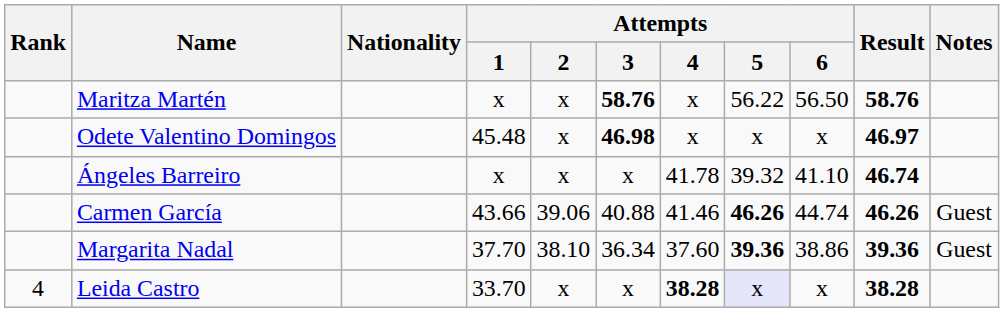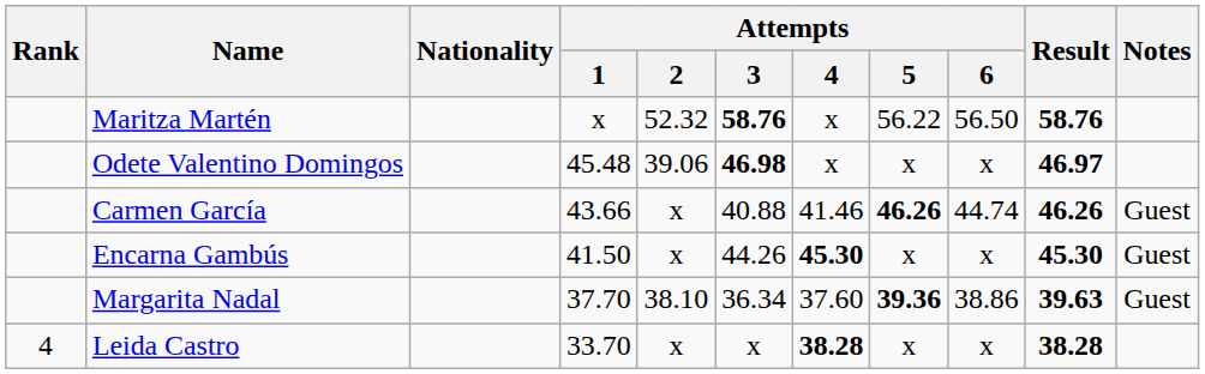 <table class="wikitable sortable" style="text-align:center">
 <tr>
 <th rowspan=2>Rank</th>
 <th rowspan=2>Name</th>
 <th rowspan=2>Nationality</th>
 <th colspan=6>Attempts</th>
 <th rowspan=2>Result</th>
 <th rowspan=2>Notes</th>
 </tr>
 <tr>
 <th>1</th>
 <th>2</th>
 <th>3</th>
 <th>4</th>
 <th>5</th>
 <th>6</th>
 </tr>
 <tr>
 <td align=center></td>
 <td align=left><a href='#'>Maritza Martén</a></td>
 <td align=left></td>
 <td>x</td>
-<td>x</td>
+<td>52.32</td>
 <td><strong>58.76</strong></td>
 <td>x</td>
 <td>56.22</td>
 <td>56.50</td>
 <td><strong>58.76</strong></td>
 <td></td>
 </tr>
 <tr>
 <td align=center></td>
 <td align=left><a href='#'>Odete Valentino Domingos</a></td>
 <td align=left></td>
 <td>45.48</td>
-<td>x</td>
+<td>39.06</td>
 <td><strong>46.98</strong></td>
 <td>x</td>
 <td>x</td>
 <td>x</td>
 <td><strong>46.97</strong></td>
 <td></td>
 </tr>
 <tr>
 <td align=center></td>
-<td align=left><a href='#'>Ángeles Barreiro</a></td>
-<td align=left></td>
-<td>x</td>
-<td>x</td>
-<td>x</td>
-<td>41.78</td>
-<td>39.32</td>
-<td>41.10</td>
-<td><strong>46.74</strong></td>
-<td></td>
-</tr>
-<tr>
-<td align=center></td>
 <td align=left><a href='#'>Carmen García</a></td>
 <td align=left></td>
 <td>43.66</td>
-<td>39.06</td>
+<td>x</td>
 <td>40.88</td>
 <td>41.46</td>
 <td><strong>46.26</strong></td>
 <td>44.74</td>
 <td><strong>46.26</strong></td>
+<td>Guest</td>
+</tr>
+<tr>
+<td align=center></td>
+<td align=left><a href='#'>Encarna Gambús</a></td>
+<td align=left></td>
+<td>41.50</td>
+<td>x</td>
+<td>44.26</td>
+<td><strong>45.30</strong></td>
+<td>x</td>
+<td>x</td>
+<td><strong>45.30</strong></td>
 <td>Guest</td>
 </tr>
 <tr>
 <td align=center></td>
 <td align=left><a href='#'>Margarita Nadal</a></td>
 <td align=left></td>
 <td>37.70</td>
 <td>38.10</td>
 <td>36.34</td>
 <td>37.60</td>
 <td><strong>39.36</strong></td>
 <td>38.86</td>
-<td><strong>39.36</strong></td>
+<td><strong>39.63</strong></td>
 <td>Guest</td>
 </tr>
 <tr>
 <td align=center>4</td>
 <td align=left><a href='#'>Leida Castro</a></td>
 <td align=left></td>
 <td>33.70</td>
 <td>x</td>
 <td>x</td>
 <td><strong>38.28</strong></td>
-<td style="background: lavender;">x</td>
+<td>x</td>
 <td>x</td>
 <td><strong>38.28</strong></td>
 <td></td>
 </tr>
 </table>
